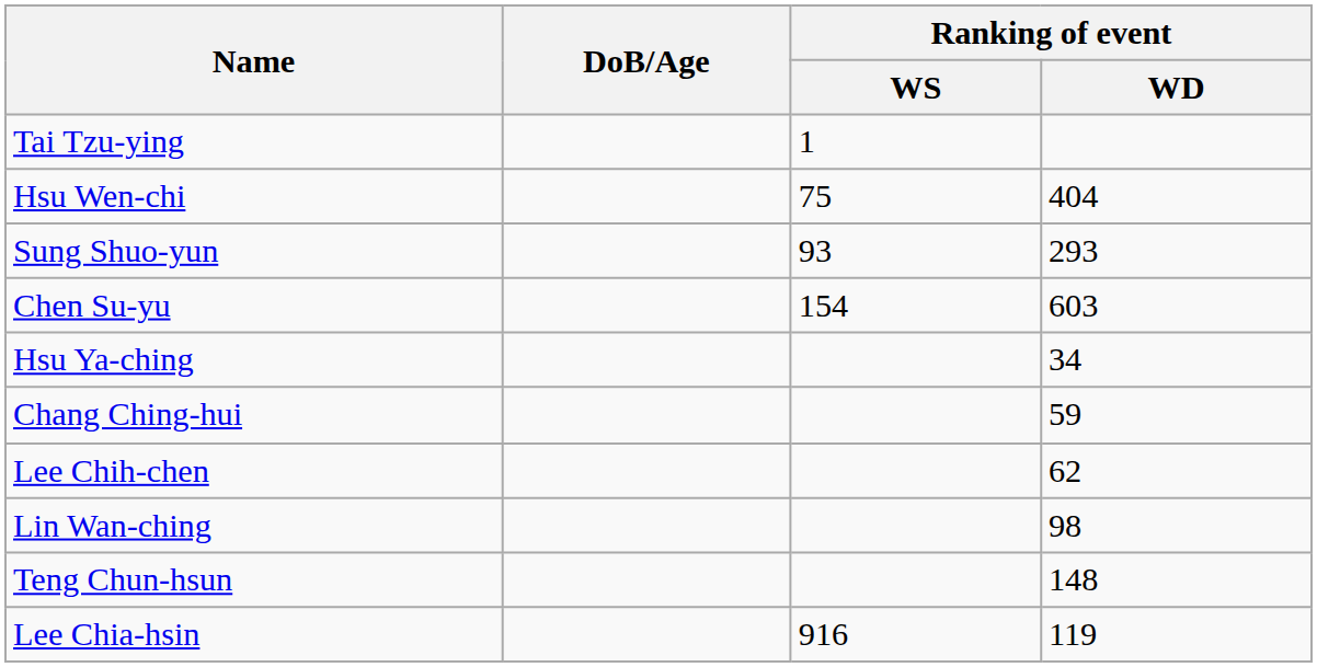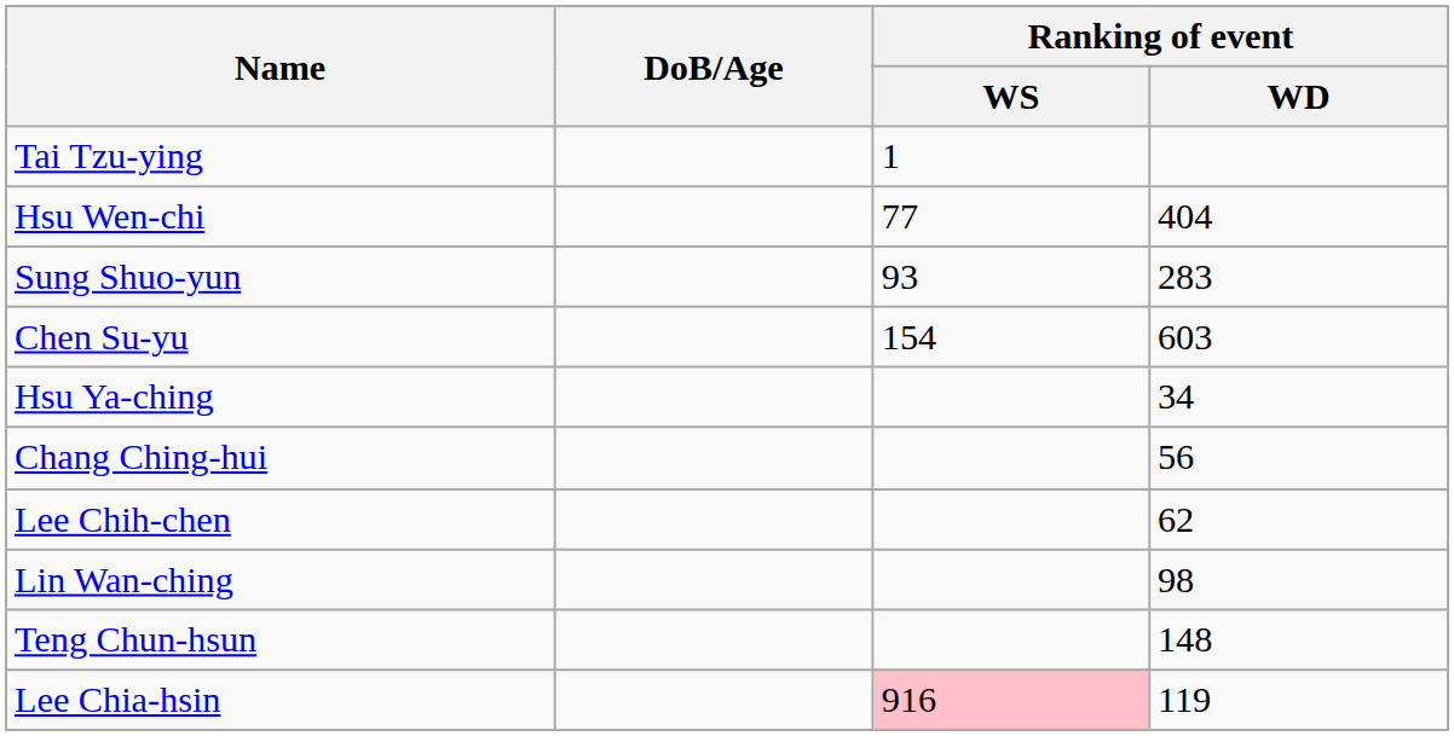 <table class="wikitable"  style="width:600px; font-size:95%;">
 <tr>
 <th align="left" rowspan="2">Name</th>
 <th align="left" rowspan="2">DoB/Age</th>
 <th align="center" colspan="2">Ranking of event</th>
 </tr>
 <tr>
 <th align="center">WS</th>
 <th align="center">WD</th>
 </tr>
 <tr>
 <td align="left"><a href='#'>Tai Tzu-ying</a></td>
 <td align="left"></td>
 <td>1</td>
 <td></td>
 </tr>
 <tr>
 <td align="left"><a href='#'>Hsu Wen-chi</a></td>
 <td align="left"></td>
-<td>75</td>
+<td>77</td>
 <td>404</td>
 </tr>
 <tr>
 <td align="left"><a href='#'>Sung Shuo-yun</a></td>
 <td align="left"></td>
 <td>93</td>
-<td>293</td>
+<td>283</td>
 </tr>
 <tr>
 <td align="left"><a href='#'>Chen Su-yu</a></td>
 <td align="left"></td>
 <td>154</td>
 <td>603</td>
 </tr>
 <tr>
 <td align="left"><a href='#'>Hsu Ya-ching</a></td>
 <td align="left"></td>
 <td></td>
 <td>34</td>
 </tr>
 <tr>
 <td align="left"><a href='#'>Chang Ching-hui</a></td>
 <td align="left"></td>
 <td></td>
-<td>59</td>
+<td>56</td>
 </tr>
 <tr>
 <td align="left"><a href='#'>Lee Chih-chen</a></td>
 <td align="left"></td>
 <td></td>
 <td>62</td>
 </tr>
 <tr>
 <td align="left"><a href='#'>Lin Wan-ching</a></td>
 <td align="left"></td>
 <td></td>
 <td>98</td>
 </tr>
 <tr>
 <td align="left"><a href='#'>Teng Chun-hsun</a></td>
 <td align="left"></td>
 <td></td>
 <td>148</td>
 </tr>
 <tr>
 <td align="left"><a href='#'>Lee Chia-hsin</a></td>
 <td align="left"></td>
-<td>916</td>
+<td style="background: pink;">916</td>
 <td>119</td>
 </tr>
 </table>
